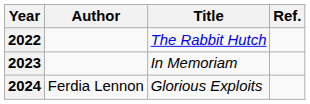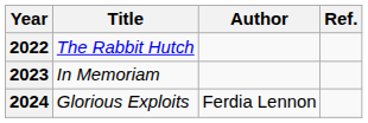 <table class="wikitable sortable">
 <tr>
 <th>Year</th>
+<th>Title</th>
 <th>Author</th>
-<th>Title</th>
 <th>Ref.</th>
 </tr>
 <tr>
 <th>2022</th>
+<td><em><a href='#'>The Rabbit Hutch</a></em></td>
 <td></td>
-<td><em><a href='#'>The Rabbit Hutch</a></em></td>
 <td></td>
 </tr>
 <tr>
 <th>2023</th>
+<td><em>In Memoriam</em></td>
 <td></td>
-<td><em>In Memoriam</em></td>
 <td></td>
 </tr>
 <tr>
 <th>2024</th>
+<td><em>Glorious Exploits</em></td>
 <td>Ferdia Lennon</td>
-<td><em>Glorious Exploits</em></td>
 <td></td>
 </tr>
 </table>
